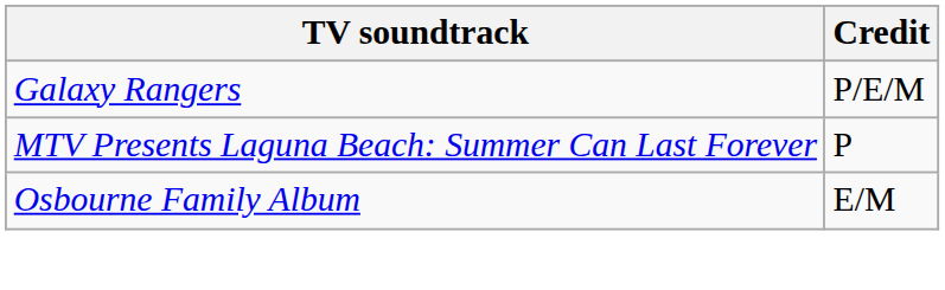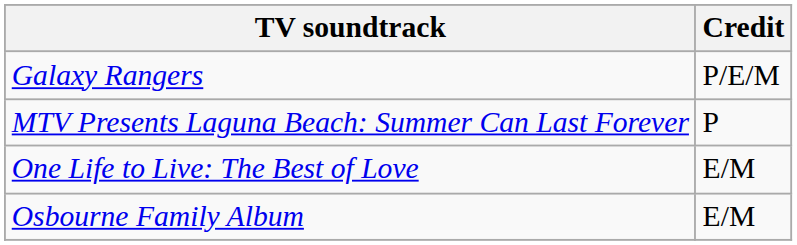 <table class="wikitable">
 <tr>
 <th>TV soundtrack</th>
 <th>Credit</th>
 </tr>
 <tr>
 <td><em><a href='#'>Galaxy Rangers</a></em></td>
 <td>P/E/M</td>
 </tr>
 <tr>
 <td><em><a href='#'>MTV Presents Laguna Beach: Summer Can Last Forever</a></em></td>
 <td>P</td>
 </tr>
 <tr>
+<td><em><a href='#'>One Life to Live: The Best of Love</a></em></td>
+<td>E/M</td>
+</tr>
+<tr>
 <td><em><a href='#'>Osbourne Family Album</a></em></td>
 <td>E/M</td>
 </tr>
 </table>
